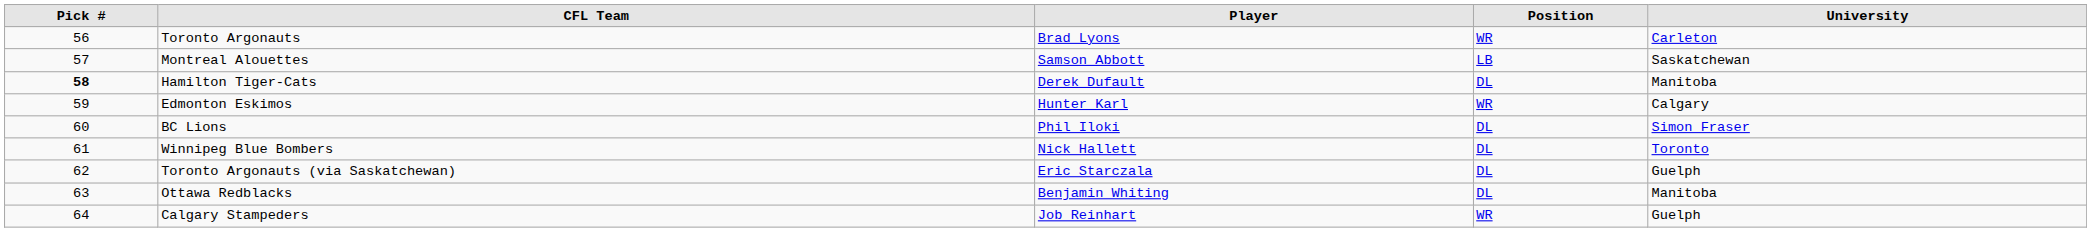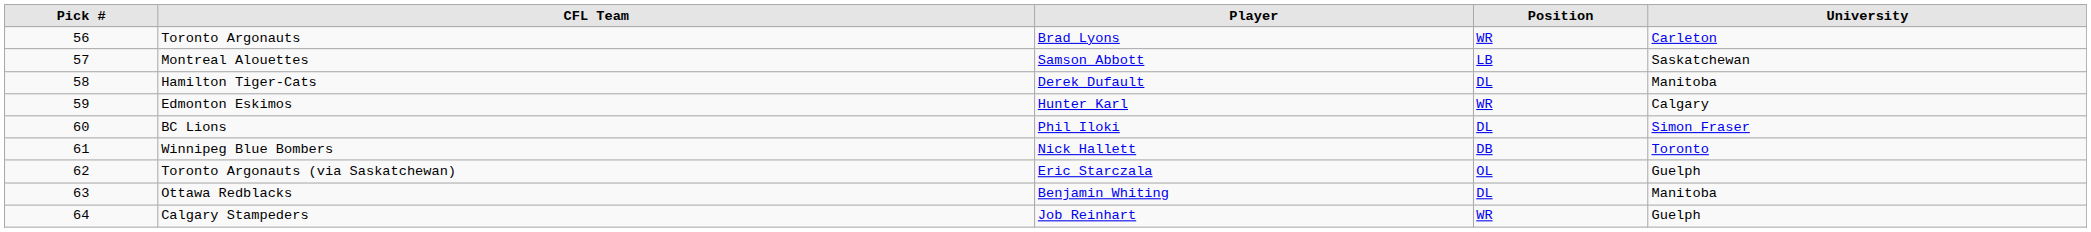 <table class="wikitable" style="width: 100%">
 <tr>
 <th style="background:#E5E5E5;" width=7%>Pick #</th>
 <th width=40% style="background:#E5E5E5;">CFL Team</th>
 <th width=20% style="background:#E5E5E5;">Player</th>
 <th width=8% style="background:#E5E5E5;">Position</th>
 <th width=20% style="background:#E5E5E5;">University</th>
 </tr>
 <tr>
 <td align=center>56</td>
 <td>Toronto Argonauts</td>
 <td><a href='#'>Brad Lyons</a></td>
 <td><a href='#'>WR</a></td>
 <td><a href='#'>Carleton</a></td>
 </tr>
 <tr>
 <td align=center>57</td>
 <td>Montreal Alouettes</td>
 <td><a href='#'>Samson Abbott</a></td>
 <td><a href='#'>LB</a></td>
 <td>Saskatchewan</td>
 </tr>
 <tr>
-<td align=center><strong>58</strong></td>
+<td align=center>58</td>
 <td>Hamilton Tiger-Cats</td>
 <td><a href='#'>Derek Dufault</a></td>
 <td><a href='#'>DL</a></td>
 <td>Manitoba</td>
 </tr>
 <tr>
 <td align=center>59</td>
 <td>Edmonton Eskimos</td>
 <td><a href='#'>Hunter Karl</a></td>
 <td><a href='#'>WR</a></td>
 <td>Calgary</td>
 </tr>
 <tr>
 <td align=center>60</td>
 <td>BC Lions</td>
 <td><a href='#'>Phil Iloki</a></td>
 <td><a href='#'>DL</a></td>
 <td><a href='#'>Simon Fraser</a></td>
 </tr>
 <tr>
 <td align=center>61</td>
 <td>Winnipeg Blue Bombers</td>
 <td><a href='#'>Nick Hallett</a></td>
-<td><a href='#'>DL</a></td>
+<td><a href='#'>DB</a></td>
 <td><a href='#'>Toronto</a></td>
 </tr>
 <tr>
 <td align=center>62</td>
 <td>Toronto Argonauts (via Saskatchewan)</td>
 <td><a href='#'>Eric Starczala</a></td>
-<td><a href='#'>DL</a></td>
+<td><a href='#'>OL</a></td>
 <td>Guelph</td>
 </tr>
 <tr>
 <td align=center>63</td>
 <td>Ottawa Redblacks</td>
 <td><a href='#'>Benjamin Whiting</a></td>
 <td><a href='#'>DL</a></td>
 <td>Manitoba</td>
 </tr>
 <tr>
 <td align=center>64</td>
 <td>Calgary Stampeders</td>
 <td><a href='#'>Job Reinhart</a></td>
 <td><a href='#'>WR</a></td>
 <td>Guelph</td>
 </tr>
 </table>
